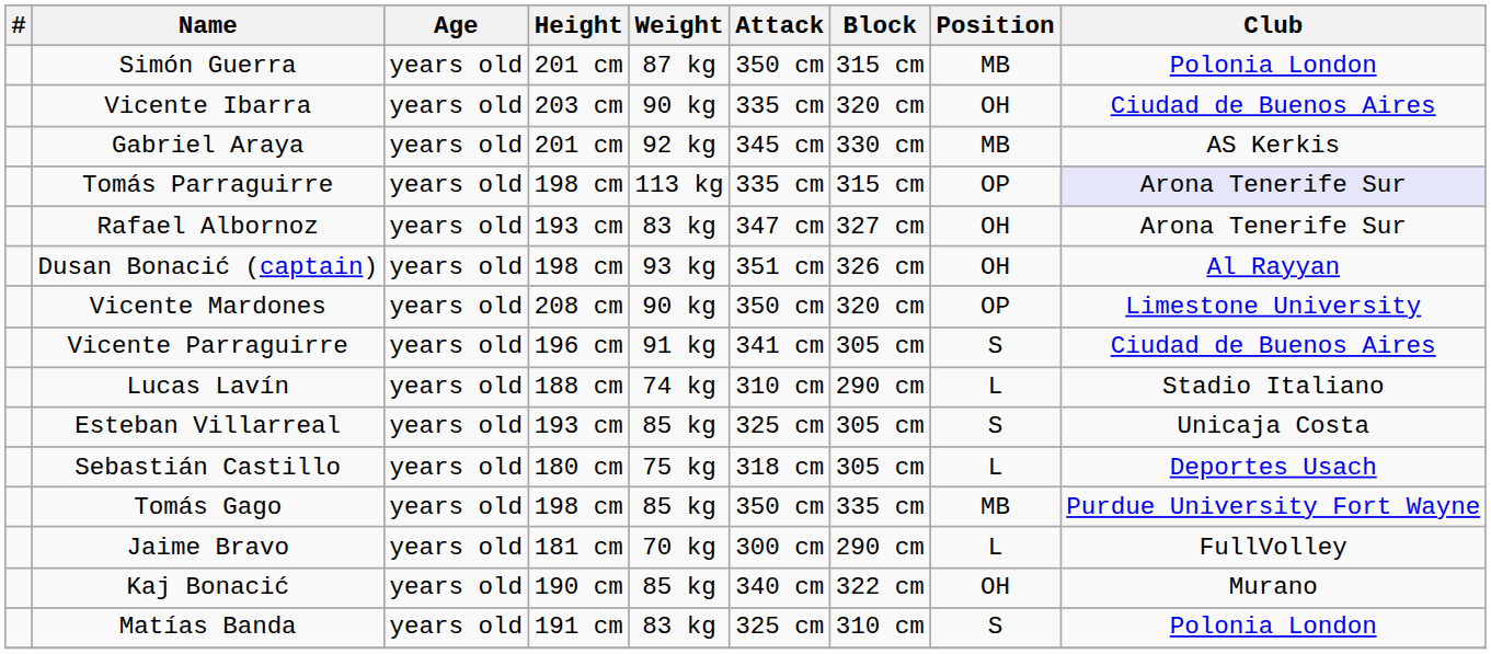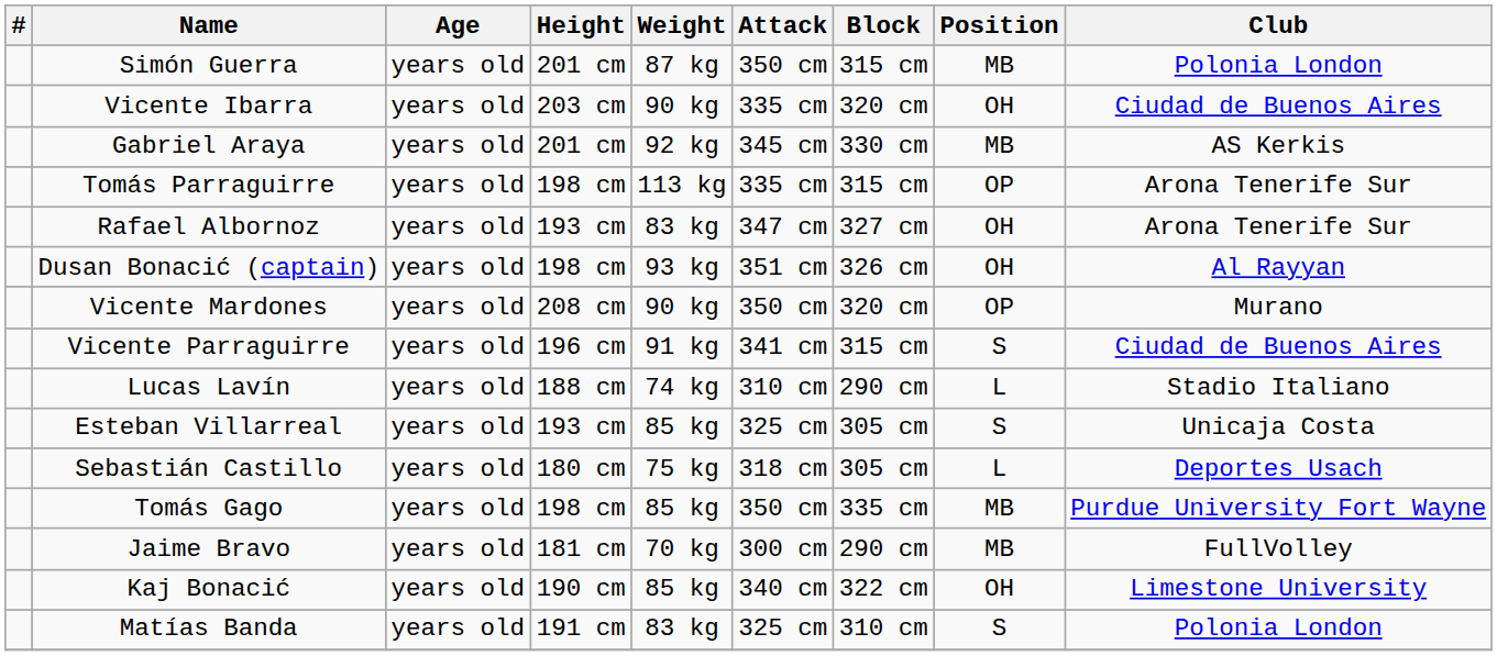 <table class="wikitable sortable col2izq col3der col9izq" style="font-size:100%; text-align:center;">
 <tr>
 <th>#</th>
 <th>Name</th>
 <th>Age</th>
 <th>Height</th>
 <th>Weight</th>
 <th>Attack</th>
 <th>Block</th>
 <th>Position</th>
 <th>Club</th>
 </tr>
 <tr>
 <td></td>
 <td>Simón Guerra</td>
 <td> years old</td>
 <td>201 cm</td>
 <td>87 kg</td>
 <td>350 cm</td>
 <td>315 cm</td>
 <td>MB</td>
 <td> <a href='#'>Polonia London</a></td>
 </tr>
 <tr>
 <td></td>
 <td>Vicente Ibarra</td>
 <td> years old</td>
 <td>203 cm</td>
 <td>90 kg</td>
 <td>335 cm</td>
 <td>320 cm</td>
 <td>OH</td>
 <td> <a href='#'>Ciudad de Buenos Aires</a></td>
 </tr>
 <tr>
 <td></td>
 <td>Gabriel Araya</td>
 <td> years old</td>
 <td>201 cm</td>
 <td>92 kg</td>
 <td>345 cm</td>
 <td>330 cm</td>
 <td>MB</td>
 <td> AS Kerkis</td>
 </tr>
 <tr>
 <td></td>
 <td>Tomás Parraguirre</td>
 <td> years old</td>
 <td>198 cm</td>
 <td>113 kg</td>
 <td>335 cm</td>
 <td>315 cm</td>
 <td>OP</td>
-<td style="background: lavender;"> Arona Tenerife Sur</td>
+<td> Arona Tenerife Sur</td>
 </tr>
 <tr>
 <td></td>
 <td>Rafael Albornoz</td>
 <td> years old</td>
 <td>193 cm</td>
 <td>83 kg</td>
 <td>347 cm</td>
 <td>327 cm</td>
 <td>OH</td>
 <td> Arona Tenerife Sur</td>
 </tr>
 <tr>
 <td></td>
 <td>Dusan Bonacić (<a href='#'>captain</a>)</td>
 <td> years old</td>
 <td>198 cm</td>
 <td>93 kg</td>
 <td>351 cm</td>
 <td>326 cm</td>
 <td>OH</td>
 <td> <a href='#'>Al Rayyan</a></td>
 </tr>
 <tr>
 <td></td>
 <td>Vicente Mardones</td>
 <td> years old</td>
 <td>208 cm</td>
 <td>90 kg</td>
 <td>350 cm</td>
 <td>320 cm</td>
 <td>OP</td>
-<td> <a href='#'>Limestone University</a></td>
+<td> Murano</td>
 </tr>
 <tr>
 <td></td>
 <td>Vicente Parraguirre</td>
 <td> years old</td>
 <td>196 cm</td>
 <td>91 kg</td>
 <td>341 cm</td>
-<td>305 cm</td>
+<td>315 cm</td>
 <td>S</td>
 <td> <a href='#'>Ciudad de Buenos Aires</a></td>
 </tr>
 <tr>
 <td></td>
 <td>Lucas Lavín</td>
 <td> years old</td>
 <td>188 cm</td>
 <td>74 kg</td>
 <td>310 cm</td>
 <td>290 cm</td>
 <td>L</td>
 <td> Stadio Italiano</td>
 </tr>
 <tr>
 <td></td>
 <td>Esteban Villarreal</td>
 <td> years old</td>
 <td>193 cm</td>
 <td>85 kg</td>
 <td>325 cm</td>
 <td>305 cm</td>
 <td>S</td>
 <td> Unicaja Costa</td>
 </tr>
 <tr>
 <td></td>
 <td>Sebastián Castillo</td>
 <td> years old</td>
 <td>180 cm</td>
 <td>75 kg</td>
 <td>318 cm</td>
 <td>305 cm</td>
 <td>L</td>
 <td> <a href='#'>Deportes Usach</a></td>
 </tr>
 <tr>
 <td></td>
 <td>Tomás Gago</td>
 <td> years old</td>
 <td>198 cm</td>
 <td>85 kg</td>
 <td>350 cm</td>
 <td>335 cm</td>
 <td>MB</td>
 <td> <a href='#'>Purdue University Fort Wayne</a></td>
 </tr>
 <tr>
 <td></td>
 <td>Jaime Bravo</td>
 <td> years old</td>
 <td>181 cm</td>
 <td>70 kg</td>
 <td>300 cm</td>
 <td>290 cm</td>
-<td>L</td>
+<td>MB</td>
 <td> FullVolley</td>
 </tr>
 <tr>
 <td></td>
 <td>Kaj Bonacić</td>
 <td> years old</td>
 <td>190 cm</td>
 <td>85 kg</td>
 <td>340 cm</td>
 <td>322 cm</td>
 <td>OH</td>
-<td> Murano</td>
+<td> <a href='#'>Limestone University</a></td>
 </tr>
 <tr>
 <td></td>
 <td>Matías Banda</td>
 <td> years old</td>
 <td>191 cm</td>
 <td>83 kg</td>
 <td>325 cm</td>
 <td>310 cm</td>
 <td>S</td>
 <td> <a href='#'>Polonia London</a></td>
 </tr>
 <tr>
 </tr>
 </table>
